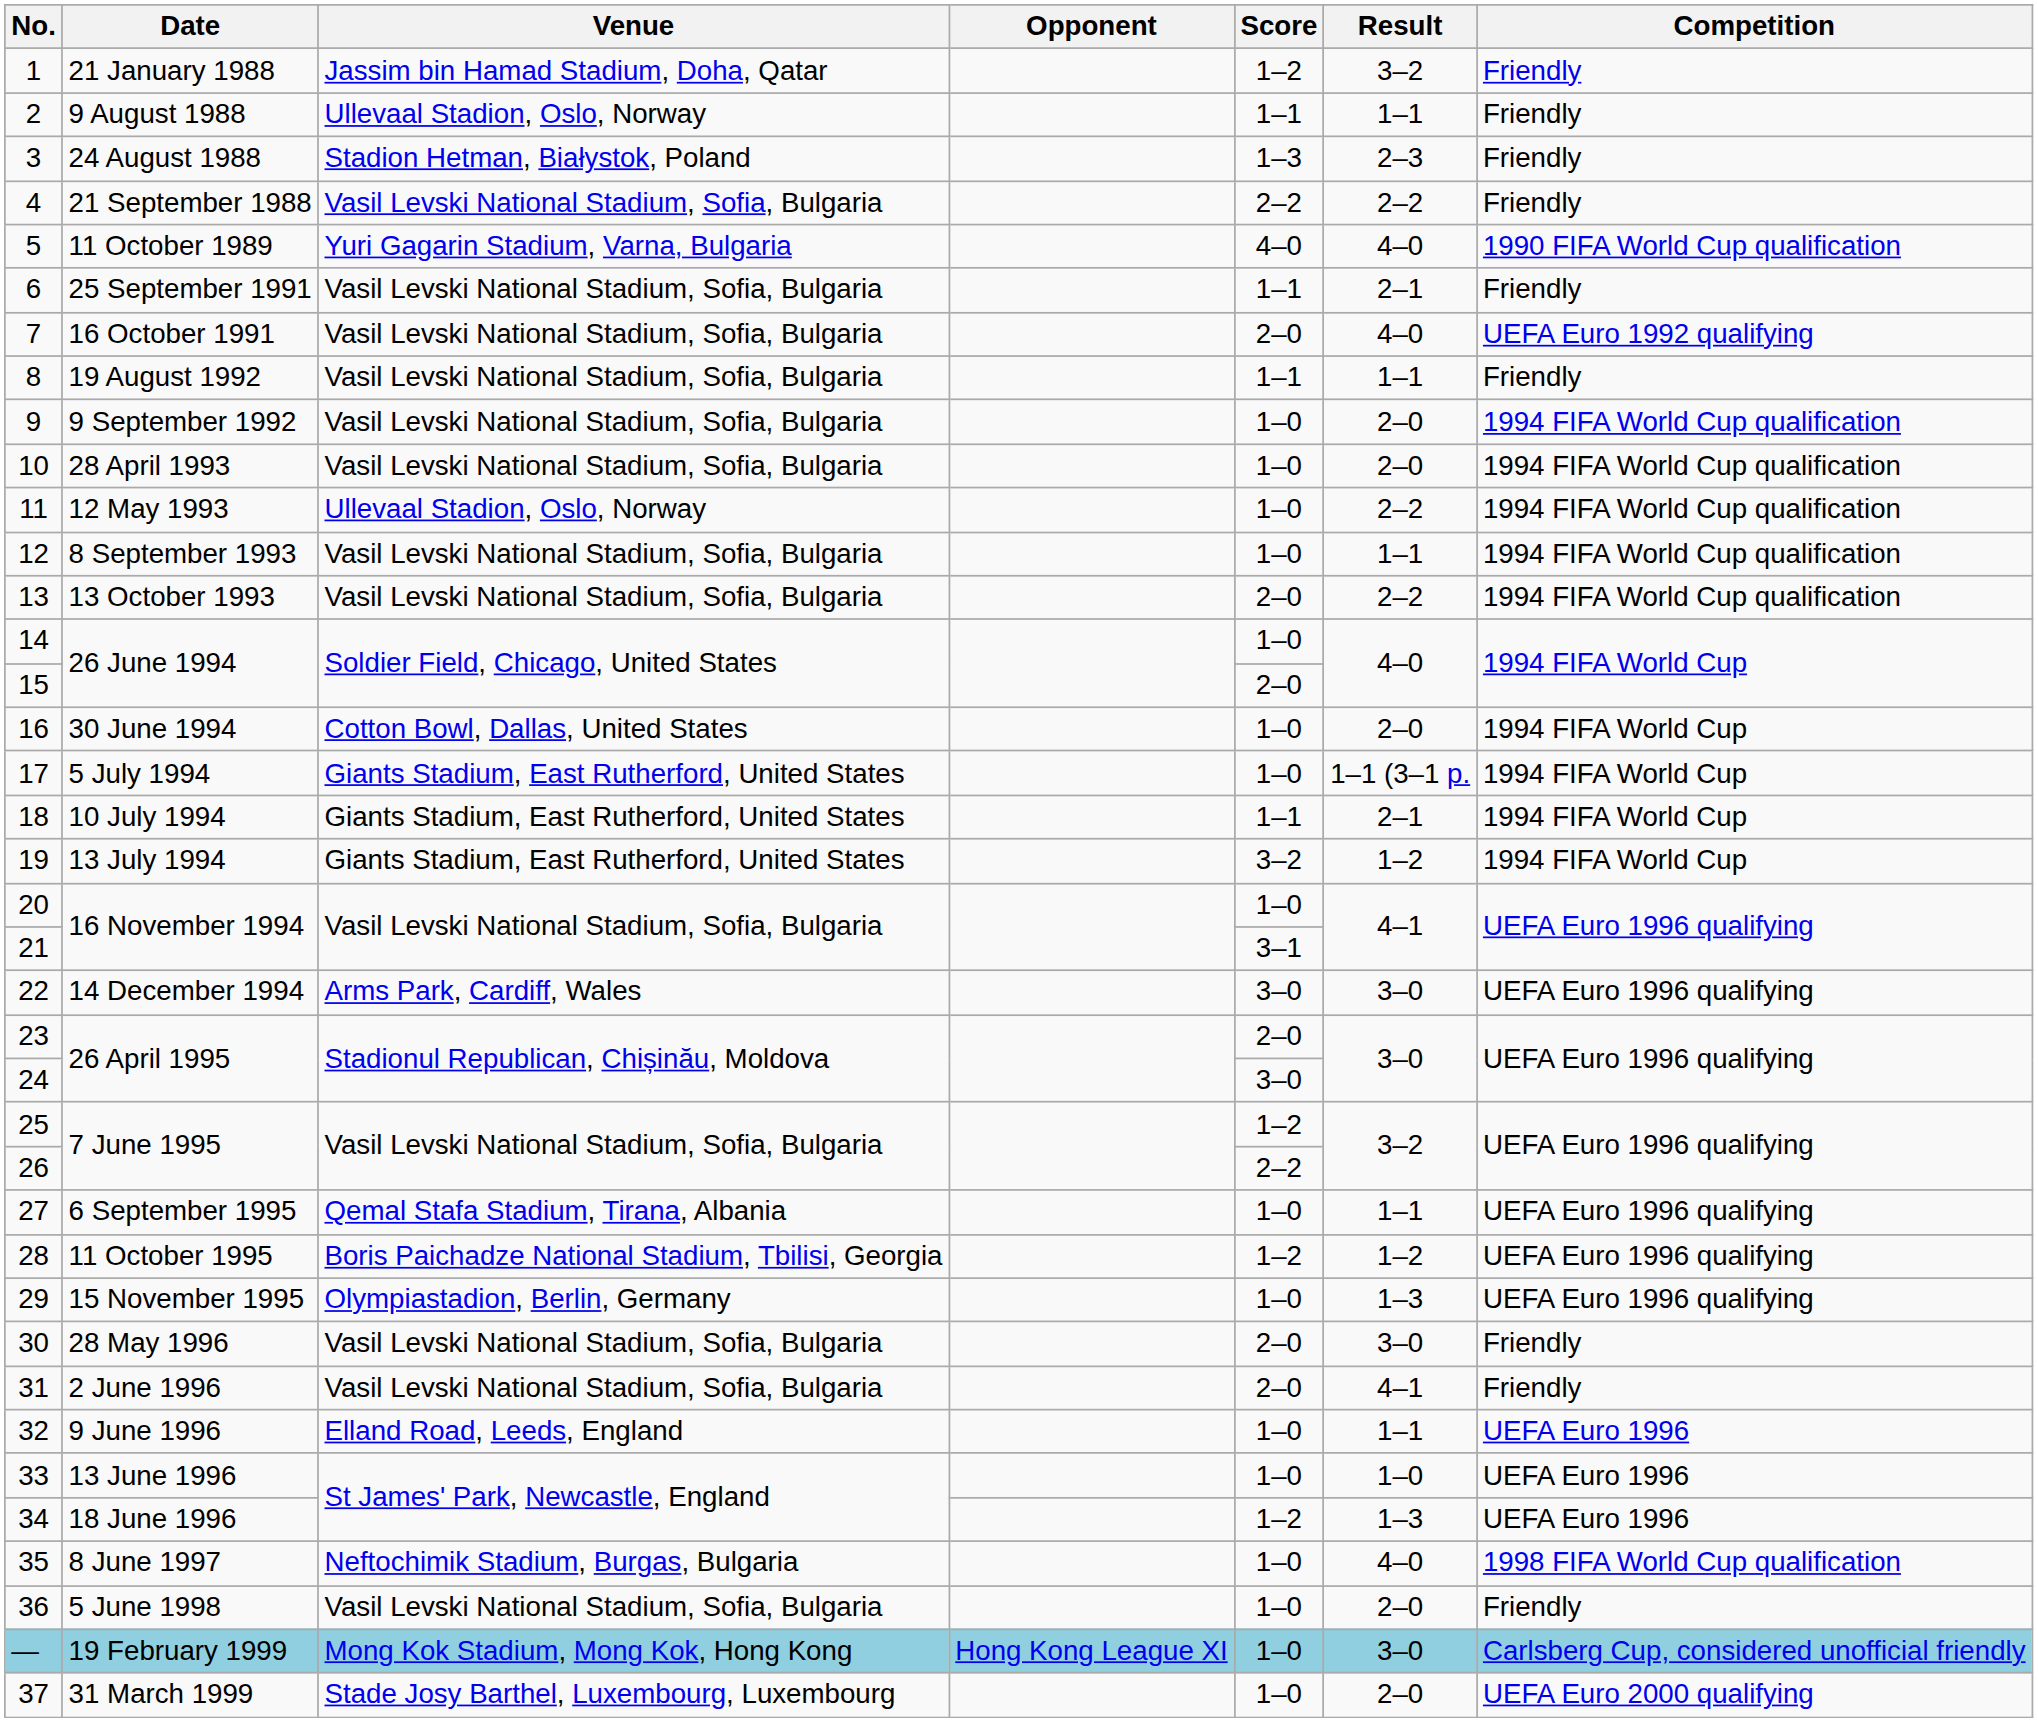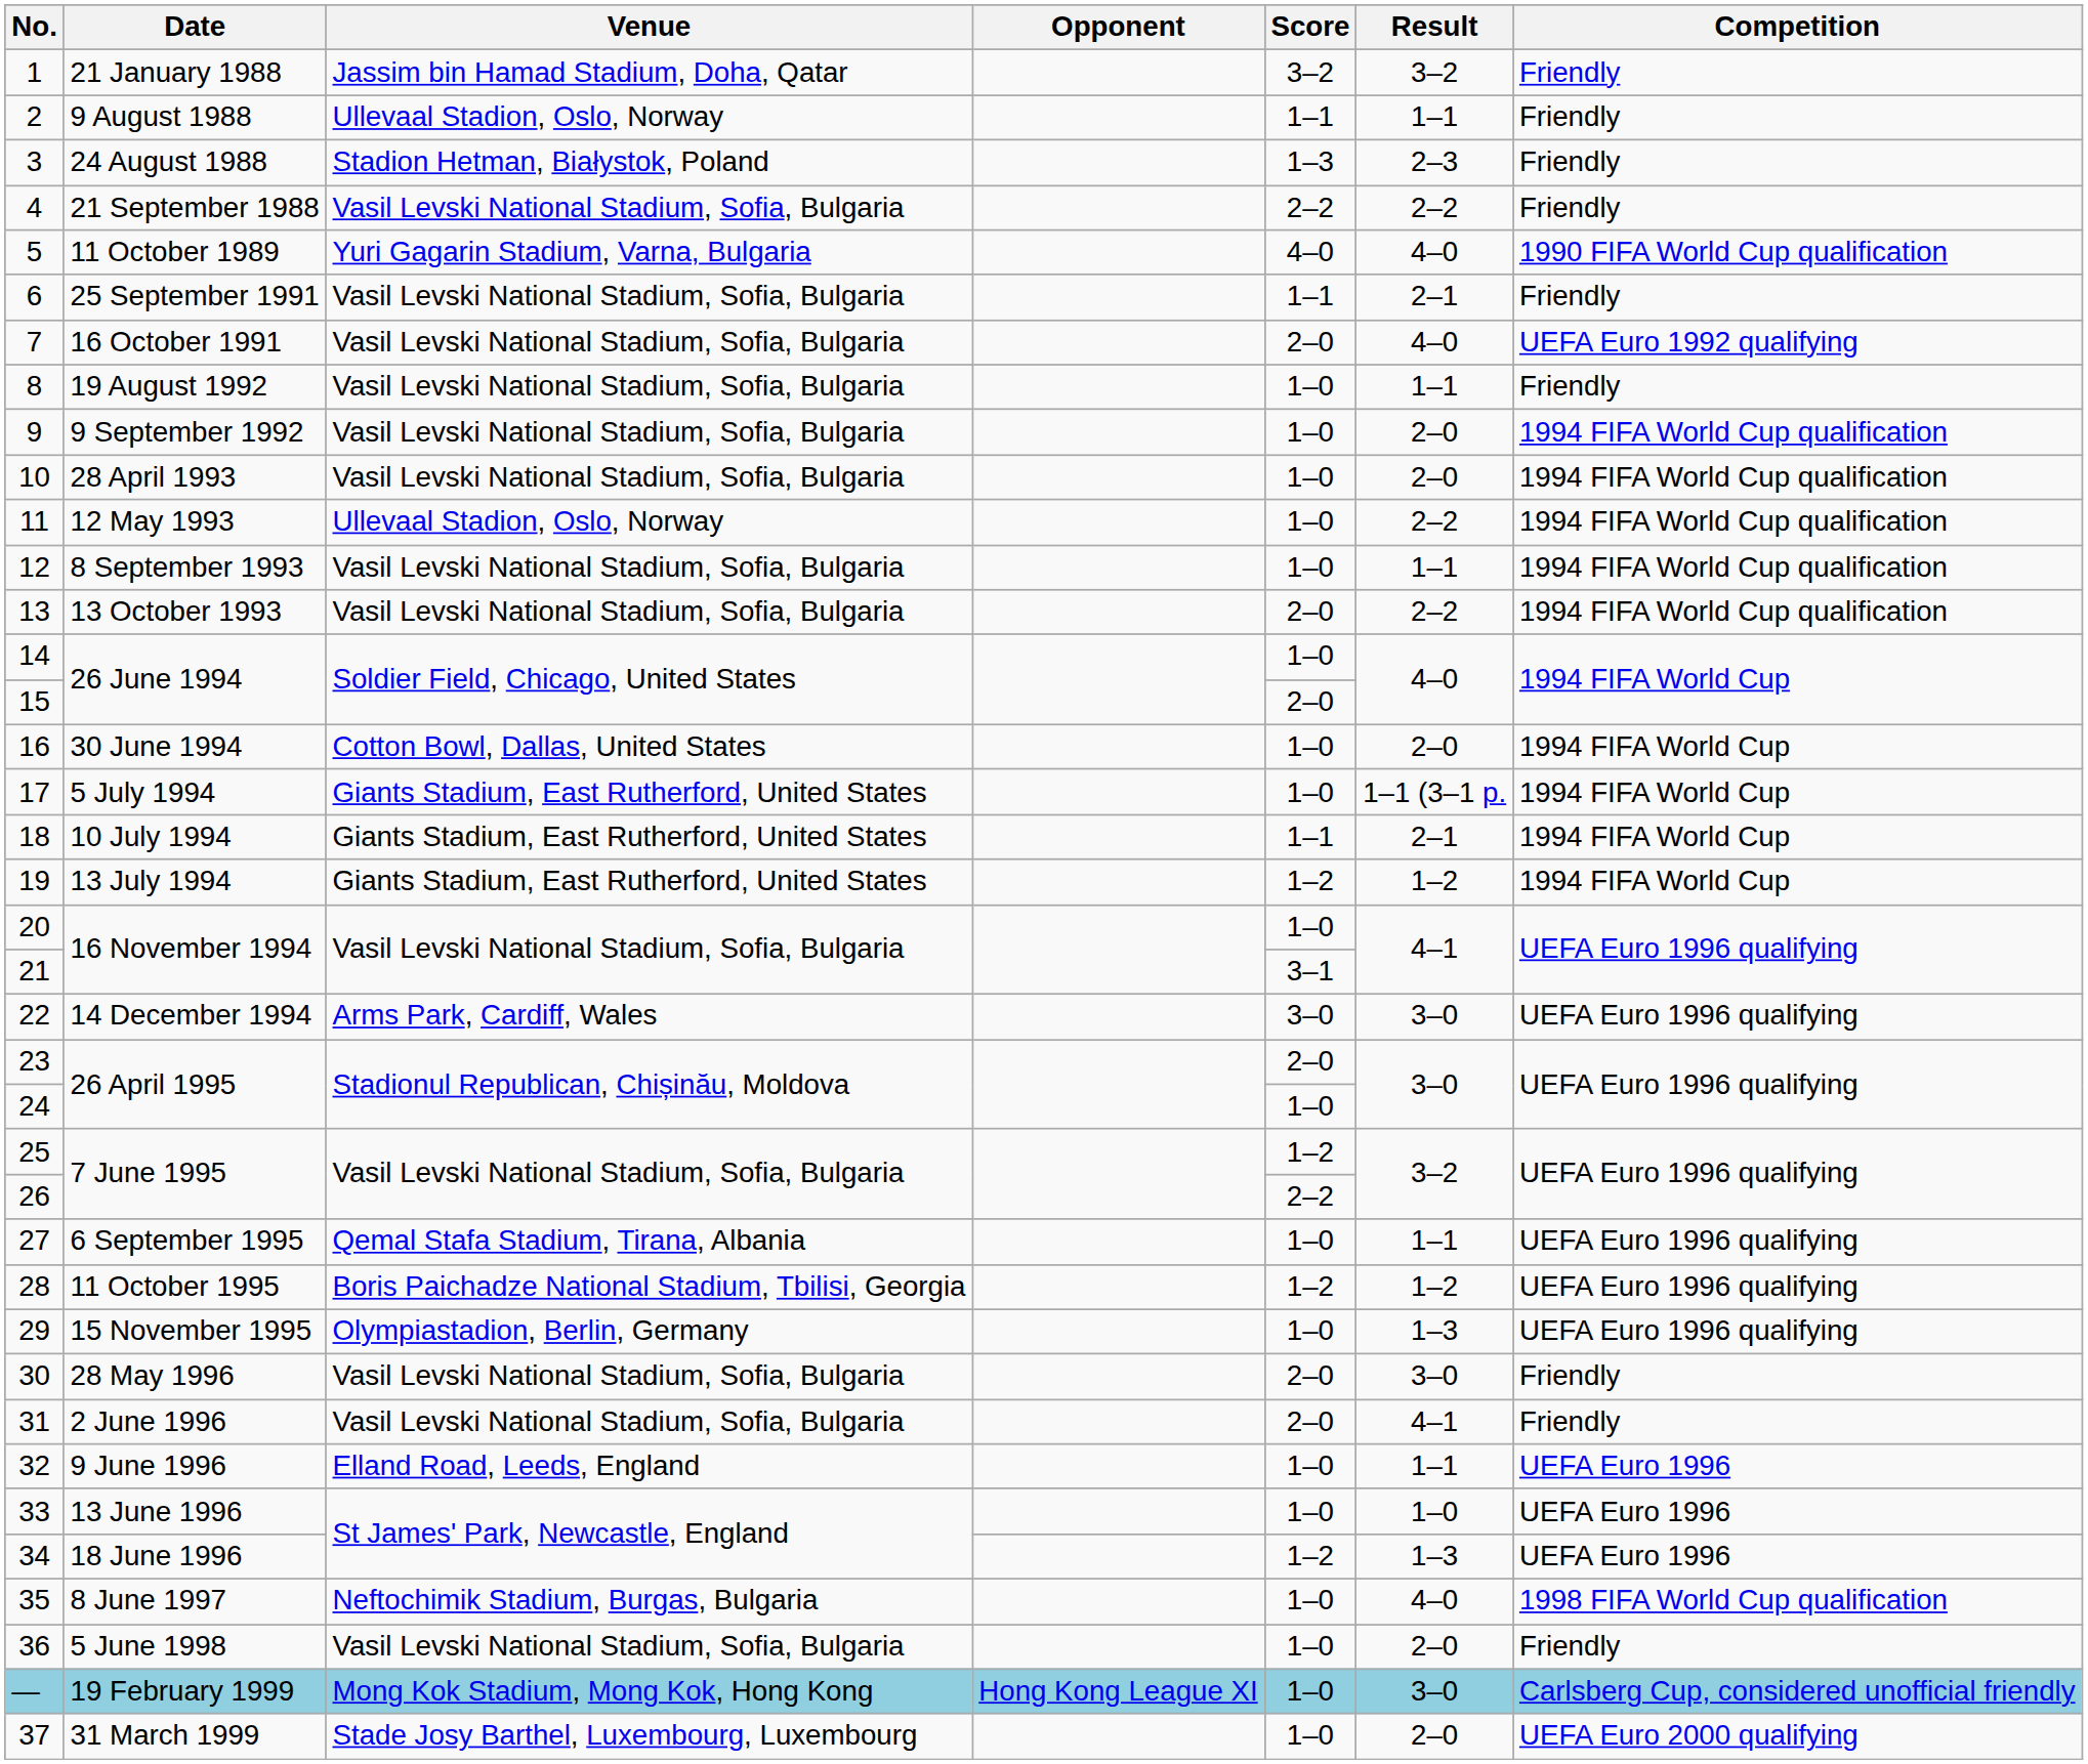 <table class="wikitable sortable">
 <tr>
 <th scope="col">No.</th>
 <th scope="col">Date</th>
 <th scope="col">Venue</th>
 <th scope="col">Opponent</th>
 <th scope="col">Score</th>
 <th scope="col">Result</th>
 <th scope="col">Competition</th>
 </tr>
 <tr>
 <td style="text-align:center;">1</td>
 <td>21 January 1988</td>
 <td><a href='#'>Jassim bin Hamad Stadium</a>, <a href='#'>Doha</a>, Qatar</td>
 <td></td>
-<td style="text-align:center;">1–2</td>
+<td style="text-align:center;">3–2</td>
 <td style="text-align:center;">3–2</td>
 <td><a href='#'>Friendly</a></td>
 </tr>
 <tr>
 <td style="text-align:center;">2</td>
 <td>9 August 1988</td>
 <td><a href='#'>Ullevaal Stadion</a>, <a href='#'>Oslo</a>, Norway</td>
 <td></td>
 <td style="text-align:center;">1–1</td>
 <td style="text-align:center;">1–1</td>
 <td>Friendly</td>
 </tr>
 <tr>
 <td style="text-align:center;">3</td>
 <td>24 August 1988</td>
 <td><a href='#'>Stadion Hetman</a>, <a href='#'>Białystok</a>, Poland</td>
 <td></td>
 <td style="text-align:center;">1–3</td>
 <td style="text-align:center;">2–3</td>
 <td>Friendly</td>
 </tr>
 <tr>
 <td style="text-align:center;">4</td>
 <td>21 September 1988</td>
 <td><a href='#'>Vasil Levski National Stadium</a>, <a href='#'>Sofia</a>, Bulgaria</td>
 <td></td>
 <td style="text-align:center;">2–2</td>
 <td style="text-align:center;">2–2</td>
 <td>Friendly</td>
 </tr>
 <tr>
 <td style="text-align:center;">5</td>
 <td>11 October 1989</td>
 <td><a href='#'>Yuri Gagarin Stadium</a>, <a href='#'>Varna, Bulgaria</a></td>
 <td></td>
 <td style="text-align:center;">4–0</td>
 <td style="text-align:center;">4–0</td>
 <td><a href='#'>1990 FIFA World Cup qualification</a></td>
 </tr>
 <tr>
 <td style="text-align:center;">6</td>
 <td>25 September 1991</td>
 <td>Vasil Levski National Stadium, Sofia, Bulgaria</td>
 <td></td>
 <td style="text-align:center;">1–1</td>
 <td style="text-align:center;">2–1</td>
 <td>Friendly</td>
 </tr>
 <tr>
 <td style="text-align:center;">7</td>
 <td>16 October 1991</td>
 <td>Vasil Levski National Stadium, Sofia, Bulgaria</td>
 <td></td>
 <td style="text-align:center;">2–0</td>
 <td style="text-align:center;">4–0</td>
 <td><a href='#'>UEFA Euro 1992 qualifying</a></td>
 </tr>
 <tr>
 <td style="text-align:center;">8</td>
 <td>19 August 1992</td>
 <td>Vasil Levski National Stadium, Sofia, Bulgaria</td>
 <td></td>
-<td style="text-align:center;">1–1</td>
+<td style="text-align:center;">1–0</td>
 <td style="text-align:center;">1–1</td>
 <td>Friendly</td>
 </tr>
 <tr>
 <td style="text-align:center;">9</td>
 <td>9 September 1992</td>
 <td>Vasil Levski National Stadium, Sofia, Bulgaria</td>
 <td></td>
 <td style="text-align:center;">1–0</td>
 <td style="text-align:center;">2–0</td>
 <td><a href='#'>1994 FIFA World Cup qualification</a></td>
 </tr>
 <tr>
 <td style="text-align:center;">10</td>
 <td>28 April 1993</td>
 <td>Vasil Levski National Stadium, Sofia, Bulgaria</td>
 <td></td>
 <td style="text-align:center;">1–0</td>
 <td style="text-align:center;">2–0</td>
 <td>1994 FIFA World Cup qualification</td>
 </tr>
 <tr>
 <td style="text-align:center;">11</td>
 <td>12 May 1993</td>
 <td><a href='#'>Ullevaal Stadion</a>, <a href='#'>Oslo</a>, Norway</td>
 <td></td>
 <td style="text-align:center;">1–0</td>
 <td style="text-align:center;">2–2</td>
 <td>1994 FIFA World Cup qualification</td>
 </tr>
 <tr>
 <td style="text-align:center;">12</td>
 <td>8 September 1993</td>
 <td>Vasil Levski National Stadium, Sofia, Bulgaria</td>
 <td></td>
 <td style="text-align:center;">1–0</td>
 <td style="text-align:center;">1–1</td>
 <td>1994 FIFA World Cup qualification</td>
 </tr>
 <tr>
 <td style="text-align:center;">13</td>
 <td>13 October 1993</td>
 <td>Vasil Levski National Stadium, Sofia, Bulgaria</td>
 <td></td>
 <td style="text-align:center;">2–0</td>
 <td style="text-align:center;">2–2</td>
 <td>1994 FIFA World Cup qualification</td>
 </tr>
 <tr>
 <td style="text-align:center;">14</td>
 <td rowspan="2">26 June 1994</td>
 <td rowspan="2"><a href='#'>Soldier Field</a>, <a href='#'>Chicago</a>, United States</td>
 <td rowspan="2"></td>
 <td style="text-align:center;">1–0</td>
 <td rowspan="2" style="text-align:center;">4–0</td>
 <td rowspan="2"><a href='#'>1994 FIFA World Cup</a></td>
 </tr>
 <tr style="text-align:center;">
 <td>15</td>
 <td style="text-align:center;">2–0</td>
 </tr>
 <tr>
 <td style="text-align:center;">16</td>
 <td>30 June 1994</td>
 <td><a href='#'>Cotton Bowl</a>, <a href='#'>Dallas</a>, United States</td>
 <td></td>
 <td style="text-align:center;">1–0</td>
 <td style="text-align:center;">2–0</td>
 <td>1994 FIFA World Cup</td>
 </tr>
 <tr>
 <td style="text-align:center;">17</td>
 <td>5 July 1994</td>
 <td><a href='#'>Giants Stadium</a>, <a href='#'>East Rutherford</a>, United States</td>
 <td></td>
 <td style="text-align:center;">1–0</td>
 <td style="text-align:center;">1–1 (3–1 <a href='#'>p.</a></td>
 <td>1994 FIFA World Cup</td>
 </tr>
 <tr>
 <td style="text-align:center;">18</td>
 <td>10 July 1994</td>
 <td>Giants Stadium, East Rutherford, United States</td>
 <td></td>
 <td style="text-align:center;">1–1</td>
 <td style="text-align:center;">2–1</td>
 <td>1994 FIFA World Cup</td>
 </tr>
 <tr>
 <td style="text-align:center;">19</td>
 <td>13 July 1994</td>
 <td>Giants Stadium, East Rutherford, United States</td>
 <td></td>
-<td style="text-align:center;">3–2</td>
+<td style="text-align:center;">1–2</td>
 <td style="text-align:center;">1–2</td>
 <td>1994 FIFA World Cup</td>
 </tr>
 <tr>
 <td style="text-align:center;">20</td>
 <td rowspan="2">16 November 1994</td>
 <td rowspan="2">Vasil Levski National Stadium, Sofia, Bulgaria</td>
 <td rowspan="2"></td>
 <td style="text-align:center;">1–0</td>
 <td rowspan="2" style="text-align:center;">4–1</td>
 <td rowspan="2"><a href='#'>UEFA Euro 1996 qualifying</a></td>
 </tr>
 <tr style="text-align:center;">
 <td>21</td>
 <td style="text-align:center;">3–1</td>
 </tr>
 <tr>
 <td style="text-align:center;">22</td>
 <td>14 December 1994</td>
 <td><a href='#'>Arms Park</a>, <a href='#'>Cardiff</a>, Wales</td>
 <td></td>
 <td style="text-align:center;">3–0</td>
 <td style="text-align:center;">3–0</td>
 <td>UEFA Euro 1996 qualifying</td>
 </tr>
 <tr>
 <td style="text-align:center;">23</td>
 <td rowspan="2">26 April 1995</td>
 <td rowspan="2"><a href='#'>Stadionul Republican</a>, <a href='#'>Chișinău</a>, Moldova</td>
 <td rowspan="2"></td>
 <td style="text-align:center;">2–0</td>
 <td rowspan="2" style="text-align:center;">3–0</td>
 <td rowspan="2">UEFA Euro 1996 qualifying</td>
 </tr>
 <tr style="text-align:center;">
 <td>24</td>
-<td style="text-align:center;">3–0</td>
+<td style="text-align:center;">1–0</td>
 </tr>
 <tr>
 <td style="text-align:center;">25</td>
 <td rowspan="2">7 June 1995</td>
 <td rowspan="2">Vasil Levski National Stadium, Sofia, Bulgaria</td>
 <td rowspan="2"></td>
 <td style="text-align:center;">1–2</td>
 <td rowspan="2" style="text-align:center;">3–2</td>
 <td rowspan="2">UEFA Euro 1996 qualifying</td>
 </tr>
 <tr style="text-align:center;">
 <td>26</td>
 <td style="text-align:center;">2–2</td>
 </tr>
 <tr>
 <td style="text-align:center;">27</td>
 <td>6 September 1995</td>
 <td><a href='#'>Qemal Stafa Stadium</a>, <a href='#'>Tirana</a>, Albania</td>
 <td></td>
 <td style="text-align:center;">1–0</td>
 <td style="text-align:center;">1–1</td>
 <td>UEFA Euro 1996 qualifying</td>
 </tr>
 <tr>
 <td style="text-align:center;">28</td>
 <td>11 October 1995</td>
 <td><a href='#'>Boris Paichadze National Stadium</a>, <a href='#'>Tbilisi</a>, Georgia</td>
 <td></td>
 <td style="text-align:center;">1–2</td>
 <td style="text-align:center;">1–2</td>
 <td>UEFA Euro 1996 qualifying</td>
 </tr>
 <tr>
 <td style="text-align:center;">29</td>
 <td>15 November 1995</td>
 <td><a href='#'>Olympiastadion</a>, <a href='#'>Berlin</a>, Germany</td>
 <td></td>
 <td style="text-align:center;">1–0</td>
 <td style="text-align:center;">1–3</td>
 <td>UEFA Euro 1996 qualifying</td>
 </tr>
 <tr>
 <td style="text-align:center;">30</td>
 <td>28 May 1996</td>
 <td>Vasil Levski National Stadium, Sofia, Bulgaria</td>
 <td></td>
 <td style="text-align:center;">2–0</td>
 <td style="text-align:center;">3–0</td>
 <td>Friendly</td>
 </tr>
 <tr>
 <td style="text-align:center;">31</td>
 <td>2 June 1996</td>
 <td>Vasil Levski National Stadium, Sofia, Bulgaria</td>
 <td></td>
 <td style="text-align:center;">2–0</td>
 <td style="text-align:center;">4–1</td>
 <td>Friendly</td>
 </tr>
 <tr>
 <td style="text-align:center;">32</td>
 <td>9 June 1996</td>
 <td><a href='#'>Elland Road</a>, <a href='#'>Leeds</a>, England</td>
 <td></td>
 <td style="text-align:center;">1–0</td>
 <td style="text-align:center;">1–1</td>
 <td><a href='#'>UEFA Euro 1996</a></td>
 </tr>
 <tr>
 <td style="text-align:center;">33</td>
 <td>13 June 1996</td>
 <td rowspan="2"><a href='#'>St James' Park</a>, <a href='#'>Newcastle</a>, England</td>
 <td></td>
 <td style="text-align:center;">1–0</td>
 <td style="text-align:center;">1–0</td>
 <td>UEFA Euro 1996</td>
 </tr>
 <tr>
 <td style="text-align:center;">34</td>
 <td>18 June 1996</td>
 <td></td>
 <td style="text-align:center;">1–2</td>
 <td style="text-align:center;">1–3</td>
 <td>UEFA Euro 1996</td>
 </tr>
 <tr>
 <td style="text-align:center;">35</td>
 <td>8 June 1997</td>
 <td><a href='#'>Neftochimik Stadium</a>, <a href='#'>Burgas</a>, Bulgaria</td>
 <td></td>
 <td style="text-align:center;">1–0</td>
 <td style="text-align:center;">4–0</td>
 <td><a href='#'>1998 FIFA World Cup qualification</a></td>
 </tr>
 <tr>
 <td style="text-align:center;">36</td>
 <td>5 June 1998</td>
 <td>Vasil Levski National Stadium, Sofia, Bulgaria</td>
 <td></td>
 <td style="text-align:center;">1–0</td>
 <td style="text-align:center;">2–0</td>
 <td>Friendly</td>
 </tr>
 <tr style="background:#8fcfdf;">
 <td>—</td>
 <td>19 February 1999</td>
 <td><a href='#'>Mong Kok Stadium</a>, <a href='#'>Mong Kok</a>, Hong Kong</td>
 <td> <a href='#'>Hong Kong League XI</a></td>
 <td style="text-align:center;">1–0</td>
 <td style="text-align:center;">3–0</td>
 <td><a href='#'>Carlsberg Cup, considered unofficial friendly</a></td>
 </tr>
 <tr>
 <td style="text-align:center;">37</td>
 <td>31 March 1999</td>
 <td><a href='#'>Stade Josy Barthel</a>, <a href='#'>Luxembourg</a>, Luxembourg</td>
 <td></td>
 <td style="text-align:center;">1–0</td>
 <td style="text-align:center;">2–0</td>
 <td><a href='#'>UEFA Euro 2000 qualifying</a></td>
 </tr>
 </table>
